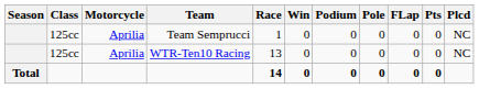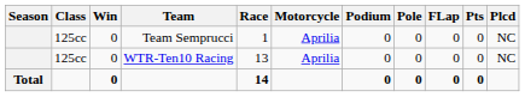 <table class="wikitable" style=text-align:right>
 <tr>
 <th>Season</th>
 <th>Class</th>
-<th>Motorcycle</th>
+<th>Win</th>
 <th>Team</th>
 <th>Race</th>
-<th>Win</th>
+<th>Motorcycle</th>
 <th>Podium</th>
 <th>Pole</th>
 <th>FLap</th>
 <th>Pts</th>
 <th>Plcd</th>
 </tr>
 <tr>
 <th></th>
 <td>125cc</td>
-<td><a href='#'>Aprilia</a></td>
+<td>0</td>
 <td>Team Semprucci</td>
 <td>1</td>
-<td>0</td>
+<td><a href='#'>Aprilia</a></td>
 <td>0</td>
 <td>0</td>
 <td>0</td>
 <td>0</td>
 <td>NC</td>
 </tr>
 <tr>
 <th></th>
 <td>125cc</td>
-<td><a href='#'>Aprilia</a></td>
+<td>0</td>
 <td><a href='#'>WTR-Ten10 Racing</a></td>
 <td>13</td>
-<td>0</td>
+<td><a href='#'>Aprilia</a></td>
 <td>0</td>
 <td>0</td>
 <td>0</td>
 <td>0</td>
 <td>NC</td>
 </tr>
 <tr>
 <th>Total</th>
 <td></td>
-<td></td>
+<td><strong>0</strong></td>
 <td></td>
 <td><strong>14</strong></td>
-<td><strong>0</strong></td>
+<td></td>
 <td><strong>0</strong></td>
 <td><strong>0</strong></td>
 <td><strong>0</strong></td>
 <td><strong>0</strong></td>
 <td></td>
 </tr>
 </table>
